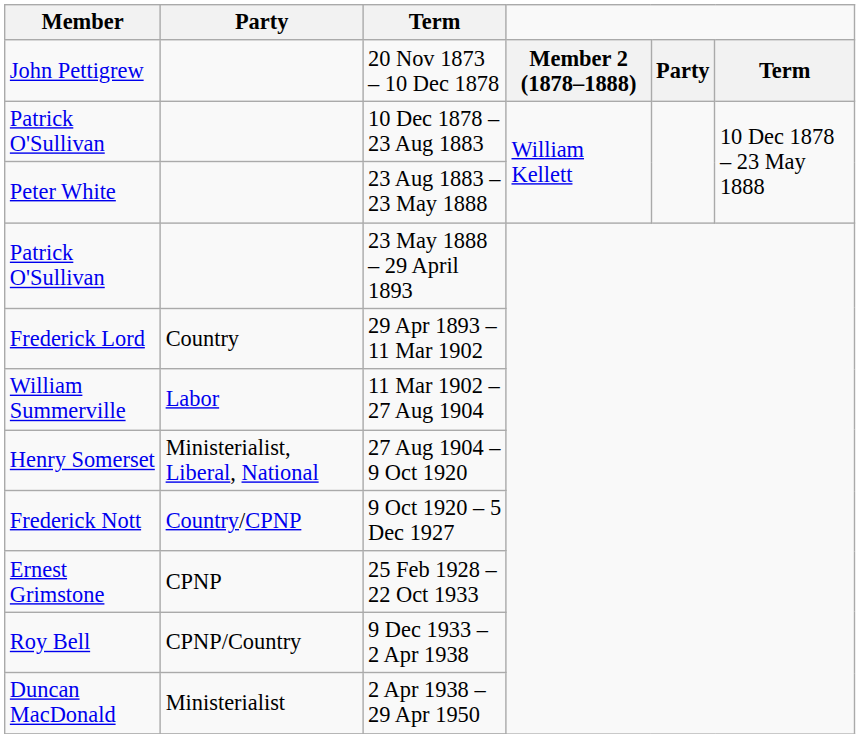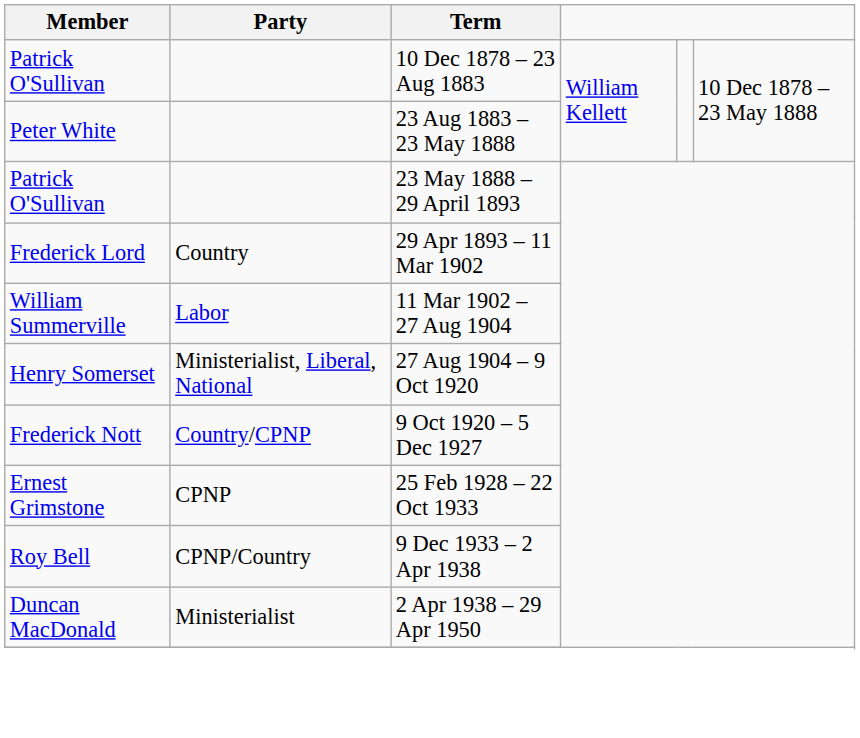 <table class="wikitable">
 <tr>
 <th>Member</th>
-<th>Party</th>
-<th>Term</th>
-</tr>
-<tr>
-<td><a href='#'>John Pettigrew</a></td>
-<td></td>
-<td>20 Nov 1873 – 10 Dec 1878</td>
-<th>Member 2 (1878–1888)</th>
 <th>Party</th>
 <th>Term</th>
 </tr>
 <tr>
 <td><a href='#'>Patrick O'Sullivan</a></td>
 <td></td>
 <td>10 Dec 1878 – 23 Aug 1883</td>
 <td rowspan = 2><a href='#'>William Kellett</a></td>
 <td rowspan = 2> </td>
 <td rowspan = 2>10 Dec 1878 – 23 May 1888</td>
 </tr>
 <tr>
 <td><a href='#'>Peter White</a></td>
 <td></td>
 <td>23 Aug 1883 – 23 May 1888</td>
 </tr>
 <tr>
 <td><a href='#'>Patrick O'Sullivan</a></td>
 <td></td>
 <td>23 May 1888 – 29 April 1893</td>
 </tr>
 <tr>
 <td><a href='#'>Frederick Lord</a></td>
 <td>Country</td>
 <td>29 Apr 1893 – 11 Mar 1902</td>
 </tr>
 <tr>
 <td><a href='#'>William Summerville</a></td>
 <td><a href='#'>Labor</a></td>
 <td>11 Mar 1902 – 27 Aug 1904</td>
 </tr>
 <tr>
 <td><a href='#'>Henry Somerset</a></td>
 <td>Ministerialist, <a href='#'>Liberal</a>, <a href='#'>National</a></td>
 <td>27 Aug 1904 – 9 Oct 1920</td>
 </tr>
 <tr>
 <td><a href='#'>Frederick Nott</a></td>
 <td><a href='#'>Country</a>/<a href='#'>CPNP</a></td>
 <td>9 Oct 1920 – 5 Dec 1927</td>
 </tr>
 <tr>
 <td><a href='#'>Ernest Grimstone</a></td>
 <td>CPNP</td>
 <td>25 Feb 1928  – 22 Oct 1933</td>
 </tr>
 <tr>
 <td><a href='#'>Roy Bell</a></td>
 <td>CPNP/Country</td>
 <td>9 Dec 1933  – 2 Apr 1938</td>
 </tr>
 <tr>
 <td><a href='#'>Duncan MacDonald</a></td>
 <td>Ministerialist</td>
 <td>2 Apr 1938 – 29 Apr 1950</td>
 </tr>
 <tr>
 </tr>
 </table>
